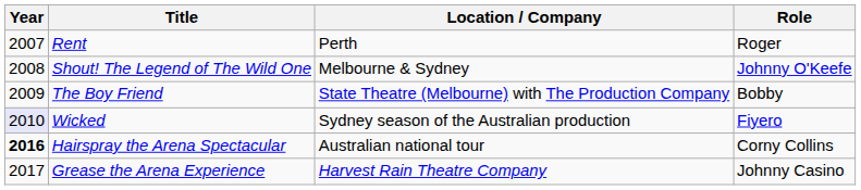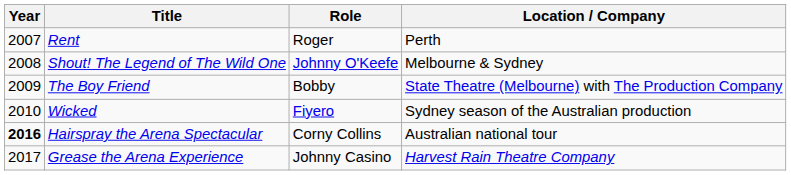 <table class="wikitable sortable">
 <tr>
 <th>Year</th>
 <th>Title</th>
+<th>Role</th>
 <th>Location / Company</th>
-<th>Role</th>
 </tr>
 <tr>
 <td>2007</td>
 <td><em><a href='#'>Rent</a></em></td>
+<td>Roger</td>
 <td>Perth</td>
-<td>Roger</td>
 </tr>
 <tr>
 <td>2008</td>
 <td><em><a href='#'>Shout! The Legend of The Wild One</a></em></td>
+<td><a href='#'>Johnny O'Keefe</a></td>
 <td>Melbourne & Sydney</td>
-<td><a href='#'>Johnny O'Keefe</a></td>
 </tr>
 <tr>
 <td>2009</td>
 <td><em><a href='#'>The Boy Friend</a></em></td>
+<td>Bobby</td>
 <td><a href='#'>State Theatre (Melbourne)</a> with <a href='#'>The Production Company</a></td>
-<td>Bobby</td>
 </tr>
 <tr>
-<td style="background: lavender;">2010</td>
+<td>2010</td>
 <td><em><a href='#'>Wicked</a></em></td>
+<td><a href='#'>Fiyero</a></td>
 <td>Sydney season of the Australian production</td>
-<td><a href='#'>Fiyero</a></td>
 </tr>
 <tr>
 <td><strong>2016</strong></td>
 <td><em><a href='#'>Hairspray the Arena Spectacular</a></em></td>
+<td>Corny Collins</td>
 <td>Australian national tour</td>
-<td>Corny Collins</td>
 </tr>
 <tr>
 <td>2017</td>
 <td><em><a href='#'>Grease the Arena Experience</a></em></td>
+<td>Johnny Casino</td>
 <td><em><a href='#'>Harvest Rain Theatre Company</a></em></td>
-<td>Johnny Casino</td>
 </tr>
 </table>
